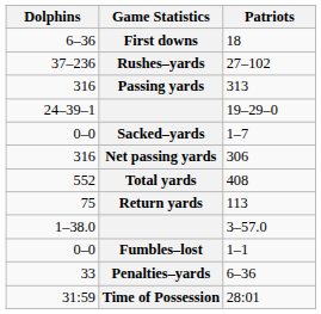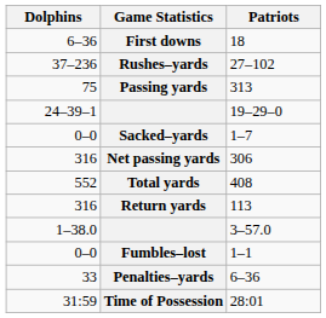 <table class="wikitable" style="margin: 1em auto 1em auto">
 <tr>
 <th style="width:30%;">Dolphins</th>
 <th style="width:40%;">Game Statistics</th>
 <th style="width:30%;">Patriots</th>
 </tr>
 <tr>
 <td style="text-align:right;">6–36</td>
 <th>First downs</th>
 <td>18</td>
 </tr>
 <tr>
 <td style="text-align:right;">37–236</td>
 <th>Rushes–yards</th>
 <td>27–102</td>
 </tr>
 <tr>
-<td style="text-align:right;">316</td>
+<td style="text-align:right;">75</td>
 <th>Passing yards</th>
 <td>313</td>
 </tr>
 <tr>
 <td style="text-align:right;">24–39–1</td>
 <th></th>
 <td>19–29–0</td>
 </tr>
 <tr>
 <td style="text-align:right;">0–0</td>
 <th>Sacked–yards</th>
 <td>1–7</td>
 </tr>
 <tr>
 <td style="text-align:right;">316</td>
 <th>Net passing yards</th>
 <td>306</td>
 </tr>
 <tr>
 <td style="text-align:right;">552</td>
 <th>Total yards</th>
 <td>408</td>
 </tr>
 <tr>
-<td style="text-align:right;">75</td>
+<td style="text-align:right;">316</td>
 <th>Return yards</th>
 <td>113</td>
 </tr>
 <tr>
 <td style="text-align:right;">1–38.0</td>
 <th></th>
 <td>3–57.0</td>
 </tr>
 <tr>
 <td style="text-align:right;">0–0</td>
 <th>Fumbles–lost</th>
 <td>1–1</td>
 </tr>
 <tr>
 <td style="text-align:right;">33</td>
 <th>Penalties–yards</th>
 <td>6–36</td>
 </tr>
 <tr>
 <td style="text-align:right;">31:59</td>
 <th>Time of Possession</th>
 <td>28:01</td>
 </tr>
 </table>
